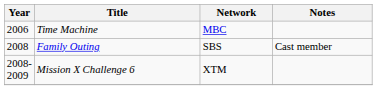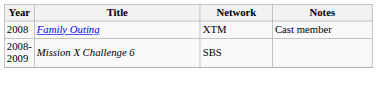 <table class="wikitable" style="width:550px">
 <tr>
 <th width=10>Year</th>
 <th>Title</th>
 <th>Network</th>
 <th>Notes</th>
 </tr>
 <tr>
-<td>2006</td>
-<td><em>Time Machine</em></td>
-<td><a href='#'>MBC</a></td>
-<td></td>
-</tr>
-<tr>
 <td>2008</td>
 <td><em><a href='#'>Family Outing</a></em></td>
-<td>SBS</td>
+<td>XTM</td>
 <td>Cast member</td>
 </tr>
 <tr>
 <td>2008-2009</td>
 <td><em>Mission X Challenge 6</em></td>
-<td>XTM</td>
+<td>SBS</td>
 <td></td>
 </tr>
 <tr>
 </tr>
 </table>
